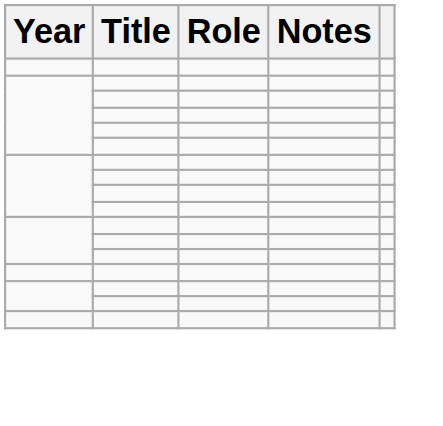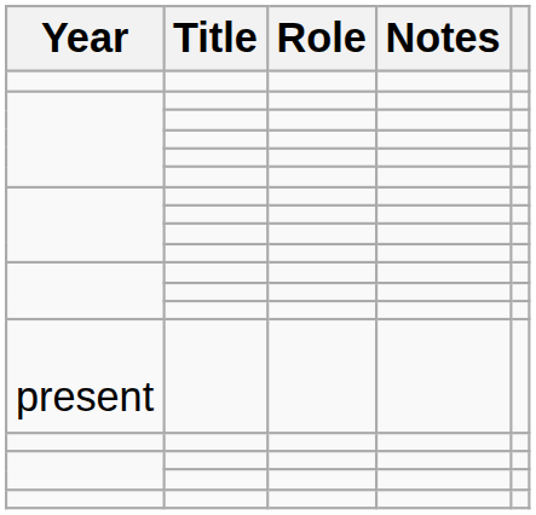 <table class="wikitable sortable">
 <tr>
 <th>Year</th>
 <th>Title</th>
 <th>Role</th>
 <th class="unsortable">Notes</th>
 <th class="unsortable"></th>
 </tr>
 <tr>
 <td></td>
 <td><em></em></td>
 <td></td>
 <td></td>
 <td style="text-align:center;"></td>
 </tr>
 <tr>
 <td rowspan="5"></td>
 <td><em></em></td>
 <td></td>
 <td></td>
 <td style="text-align:center;"></td>
 </tr>
 <tr>
 <td><em></em></td>
 <td></td>
 <td></td>
 <td style="text-align:center;"></td>
 </tr>
 <tr>
 <td><em></em></td>
 <td></td>
 <td></td>
 <td style="text-align:center;"></td>
 </tr>
 <tr>
 <td><em></em></td>
 <td></td>
 <td></td>
 <td style="text-align:center;"></td>
 </tr>
 <tr>
 <td><em></em></td>
 <td></td>
 <td></td>
 <td style="text-align:center;"></td>
 </tr>
 <tr>
 <td rowspan="4"></td>
 <td><em></em></td>
 <td></td>
 <td></td>
 <td style="text-align:center;"></td>
 </tr>
 <tr>
 <td><em></em></td>
 <td></td>
 <td></td>
 <td style="text-align:center;"></td>
 </tr>
 <tr>
 <td><em></em></td>
 <td></td>
 <td></td>
 <td style="text-align:center;"></td>
 </tr>
 <tr>
 <td><em></em></td>
 <td></td>
 <td></td>
 <td style="text-align:center;"></td>
 </tr>
 <tr>
 <td rowspan="3"></td>
 <td><em></em></td>
 <td></td>
 <td></td>
 <td style="text-align:center;"></td>
 </tr>
 <tr>
 <td><em></em></td>
 <td></td>
 <td></td>
 <td style="text-align:center;"></td>
 </tr>
 <tr>
 <td><em></em></td>
 <td></td>
 <td></td>
 <td style="text-align:center;"></td>
 </tr>
 <tr>
+<td><br>present</td>
+<td><em></em></td>
+<td></td>
+<td></td>
+<td style="text-align:center;"></td>
+</tr>
+<tr>
 <td></td>
 <td><em></em></td>
 <td></td>
 <td></td>
 <td style="text-align:center;"></td>
 </tr>
 <tr>
 <td rowspan="2"></td>
 <td><em></em></td>
 <td></td>
 <td></td>
 <td style="text-align:center;"></td>
 </tr>
 <tr>
 <td><em></em></td>
 <td></td>
 <td></td>
 <td style="text-align:center;"></td>
 </tr>
 <tr>
 <td></td>
 <td><em></em></td>
 <td></td>
 <td></td>
 <td style="text-align:center;"></td>
 </tr>
 </table>
